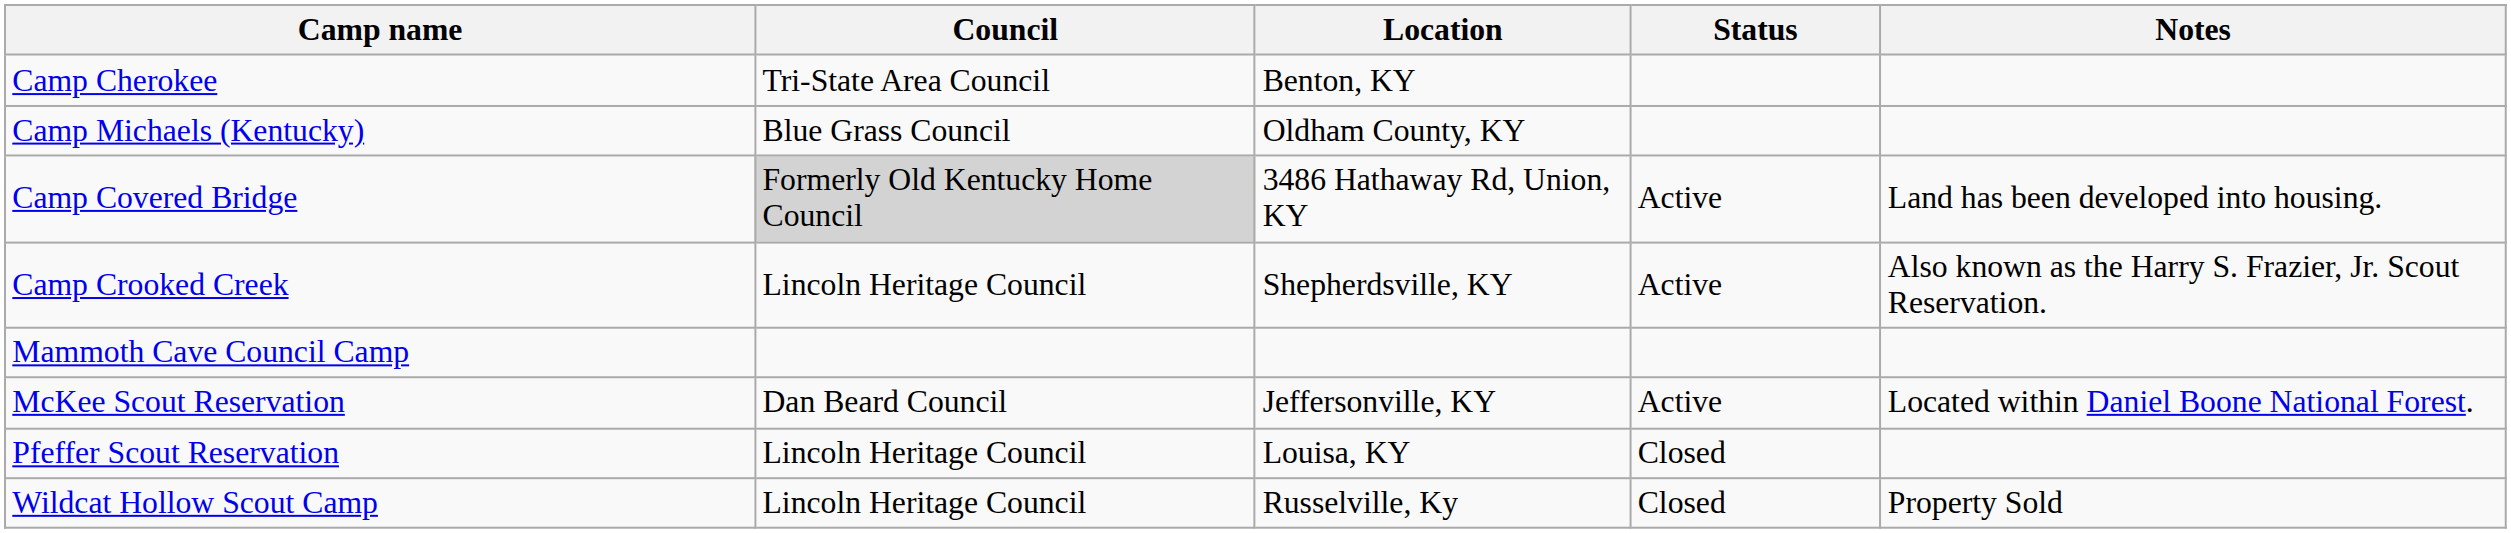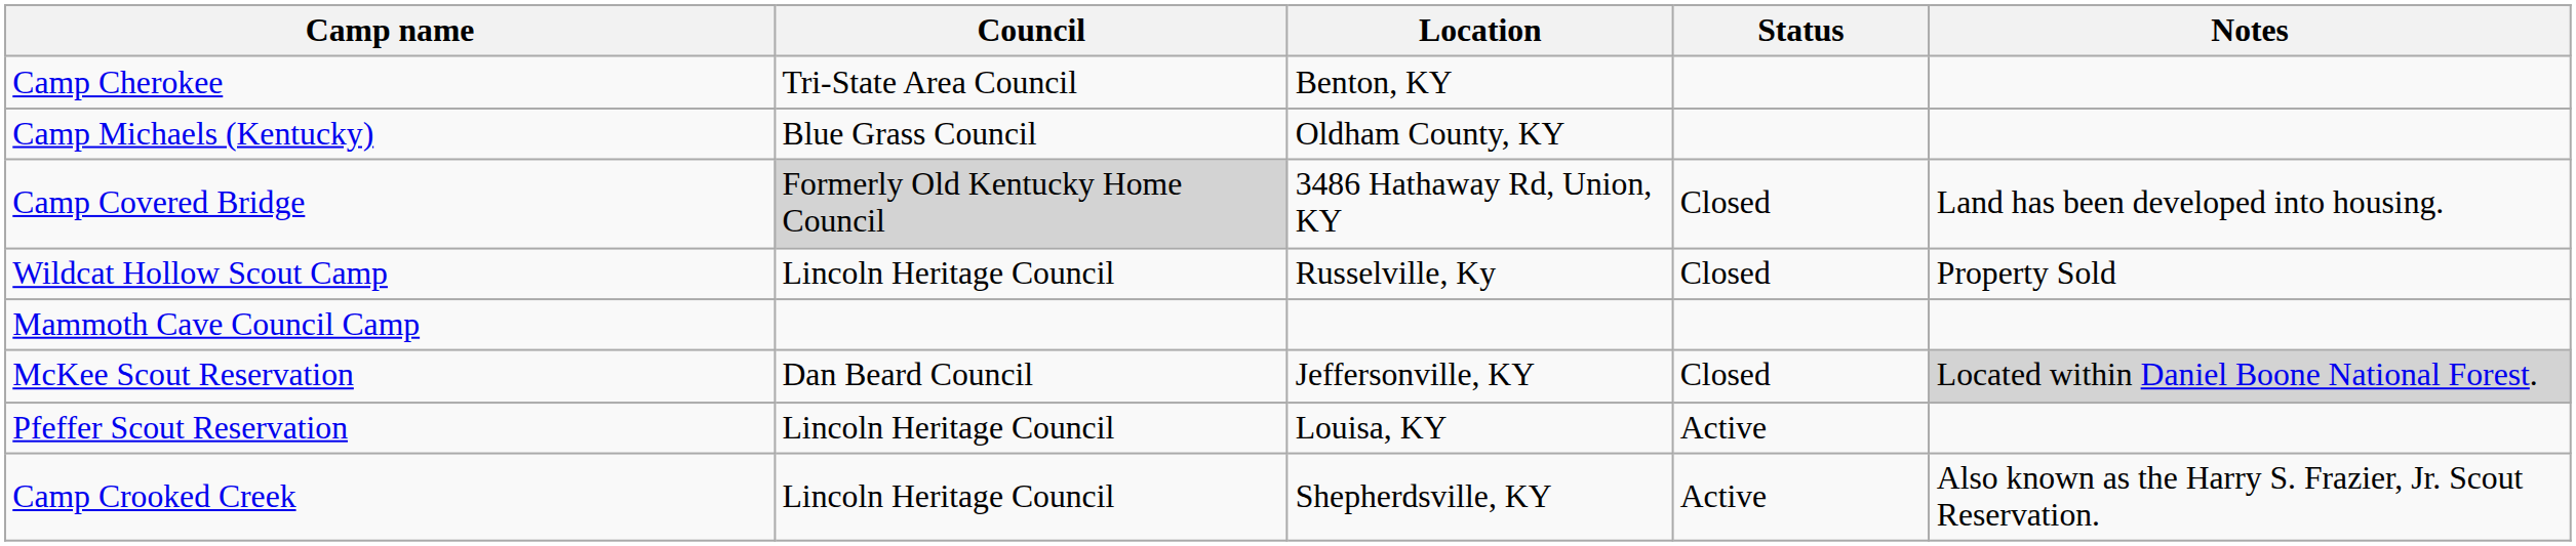 <table class="wikitable sortable" border="1" width="100%">
 <tr>
 <th scope="col" width="30%">Camp name</th>
 <th scope="col" width="20%">Council</th>
 <th scope="col" width="15%">Location</th>
 <th scope="col" width="10%">Status</th>
 <th scope="col" width="25%"  class="unsortable">Notes</th>
 </tr>
 <tr>
 <td><a href='#'>Camp Cherokee</a></td>
 <td>Tri-State Area Council</td>
 <td>Benton, KY</td>
 <td></td>
 <td></td>
 </tr>
 <tr>
 <td><a href='#'>Camp Michaels (Kentucky)</a></td>
 <td>Blue Grass Council</td>
 <td>Oldham County, KY</td>
 <td></td>
 </tr>
 <tr>
 <td><a href='#'>Camp Covered Bridge</a></td>
 <td style="background: lightgrey;">Formerly Old Kentucky Home Council</td>
 <td>3486 Hathaway Rd, Union, KY</td>
-<td>Active</td>
+<td>Closed</td>
 <td>Land has been developed into housing.</td>
 </tr>
 <tr>
-<td><a href='#'>Camp Crooked Creek</a></td>
+<td><a href='#'>Wildcat Hollow Scout Camp</a></td>
 <td>Lincoln Heritage Council</td>
-<td>Shepherdsville, KY</td>
-<td>Active</td>
-<td>Also known as the Harry S. Frazier, Jr. Scout Reservation.</td>
+<td>Russelville, Ky</td>
+<td>Closed</td>
+<td>Property Sold</td>
 </tr>
 <tr>
 <td><a href='#'>Mammoth Cave Council Camp</a></td>
 <td></td>
 <td></td>
 <td></td>
 <td></td>
 </tr>
 <tr>
 <td><a href='#'>McKee Scout Reservation</a></td>
 <td>Dan Beard Council</td>
 <td>Jeffersonville, KY</td>
-<td>Active</td>
-<td>Located within <a href='#'>Daniel Boone National Forest</a>.</td>
+<td>Closed</td>
+<td style="background: lightgrey;">Located within <a href='#'>Daniel Boone National Forest</a>.</td>
 </tr>
 <tr>
 <td><a href='#'>Pfeffer Scout Reservation</a></td>
 <td>Lincoln Heritage Council</td>
 <td>Louisa, KY</td>
-<td>Closed</td>
+<td>Active</td>
 <td></td>
 </tr>
 <tr>
-<td><a href='#'>Wildcat Hollow Scout Camp</a></td>
+<td><a href='#'>Camp Crooked Creek</a></td>
 <td>Lincoln Heritage Council</td>
-<td>Russelville, Ky</td>
-<td>Closed</td>
-<td>Property Sold</td>
+<td>Shepherdsville, KY</td>
+<td>Active</td>
+<td>Also known as the Harry S. Frazier, Jr. Scout Reservation.</td>
 </tr>
 </table>
